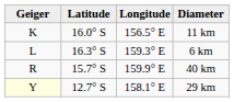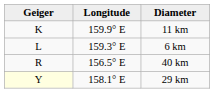 <table class="wikitable">
 <tr>
 <th width="25%" style="background:#eeeeee;">Geiger</th>
-<th width="25%" style="background:#eeeeee;">Latitude</th>
 <th width="25%" style="background:#eeeeee;">Longitude</th>
 <th width="25%" style="background:#eeeeee;">Diameter</th>
 </tr>
 <tr>
 <td align="center">K</td>
-<td align="center">16.0° S</td>
-<td align="center">156.5° E</td>
+<td align="center">159.9° E</td>
 <td align="center">11 km</td>
 </tr>
 <tr>
 <td align="center">L</td>
-<td align="center">16.3° S</td>
 <td align="center">159.3° E</td>
 <td align="center">6 km</td>
 </tr>
 <tr>
 <td align="center">R</td>
-<td align="center">15.7° S</td>
-<td align="center">159.9° E</td>
+<td align="center">156.5° E</td>
 <td align="center">40 km</td>
 </tr>
 <tr>
 <td align="center" style="background: lightyellow;">Y</td>
-<td align="center">12.7° S</td>
 <td align="center">158.1° E</td>
 <td align="center">29 km</td>
 </tr>
 </table>
